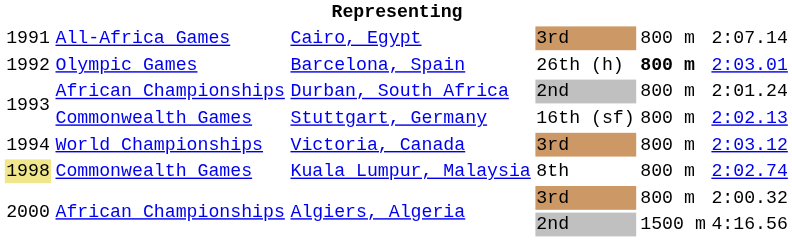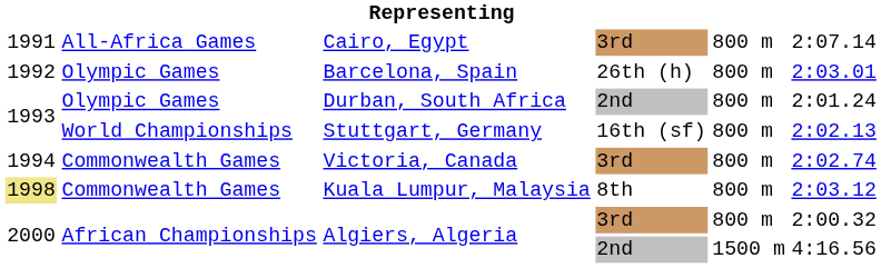 <table>
 <tr>
 <th colspan="6">Representing </th>
 </tr>
 <tr>
 <td>1991</td>
 <td><a href='#'>All-Africa Games</a></td>
 <td><a href='#'>Cairo, Egypt</a></td>
 <td bgcolor=cc9966>3rd</td>
 <td>800 m</td>
 <td>2:07.14</td>
 </tr>
 <tr>
 <td>1992</td>
 <td><a href='#'>Olympic Games</a></td>
 <td><a href='#'>Barcelona, Spain</a></td>
 <td>26th (h)</td>
-<td><strong>800 m</strong></td>
+<td>800 m</td>
 <td><a href='#'>2:03.01</a></td>
 </tr>
 <tr>
 <td rowspan=2>1993</td>
-<td><a href='#'>African Championships</a></td>
+<td><a href='#'>Olympic Games</a></td>
 <td><a href='#'>Durban, South Africa</a></td>
 <td bgcolor=silver>2nd</td>
 <td>800 m</td>
 <td>2:01.24</td>
 </tr>
 <tr>
-<td><a href='#'>Commonwealth Games</a></td>
+<td><a href='#'>World Championships</a></td>
 <td><a href='#'>Stuttgart, Germany</a></td>
 <td>16th (sf)</td>
 <td>800 m</td>
 <td><a href='#'>2:02.13</a></td>
 </tr>
 <tr>
 <td>1994</td>
-<td><a href='#'>World Championships</a></td>
+<td><a href='#'>Commonwealth Games</a></td>
 <td><a href='#'>Victoria, Canada</a></td>
 <td bgcolor=cc9966>3rd</td>
 <td>800 m</td>
-<td><a href='#'>2:03.12</a></td>
+<td><a href='#'>2:02.74</a></td>
 </tr>
 <tr>
 <td style="background: khaki;">1998</td>
 <td><a href='#'>Commonwealth Games</a></td>
 <td><a href='#'>Kuala Lumpur, Malaysia</a></td>
 <td>8th</td>
 <td>800 m</td>
-<td><a href='#'>2:02.74</a></td>
+<td><a href='#'>2:03.12</a></td>
 </tr>
 <tr>
 <td rowspan=2>2000</td>
 <td rowspan=2><a href='#'>African Championships</a></td>
 <td rowspan=2><a href='#'>Algiers, Algeria</a></td>
 <td bgcolor=cc9966>3rd</td>
 <td>800 m</td>
 <td>2:00.32</td>
 </tr>
 <tr>
 <td bgcolor=silver>2nd</td>
 <td>1500 m</td>
 <td>4:16.56</td>
 </tr>
 </table>
